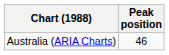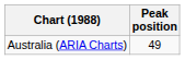 <table class="wikitable">
 <tr>
 <th>Chart (1988)</th>
 <th>Peak<br>position</th>
 </tr>
 <tr>
 <td>Australia (<a href='#'>ARIA Charts</a>)</td>
-<td style="text-align:center;">46</td>
+<td style="text-align:center;">49</td>
 </tr>
 </table>
